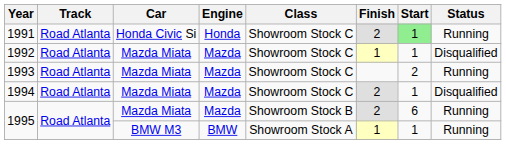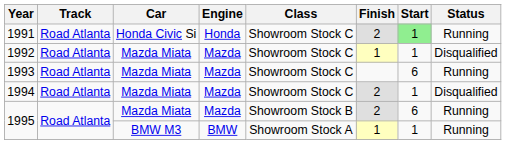 <table class="wikitable" style="text-align:center; font-size:90%">
 <tr>
 <th>Year</th>
 <th>Track</th>
 <th>Car</th>
 <th>Engine</th>
 <th>Class</th>
 <th>Finish</th>
 <th>Start</th>
 <th>Status</th>
 </tr>
 <tr>
 <td>1991</td>
 <td><a href='#'>Road Atlanta</a></td>
 <td><a href='#'>Honda Civic</a> Si</td>
 <td><a href='#'>Honda</a></td>
 <td>Showroom Stock C</td>
 <td style="background:#DFDFDF;">2</td>
 <td style="background: lightgreen;">1</td>
 <td>Running</td>
 </tr>
 <tr>
 <td>1992</td>
 <td><a href='#'>Road Atlanta</a></td>
 <td><a href='#'>Mazda Miata</a></td>
 <td><a href='#'>Mazda</a></td>
 <td>Showroom Stock C</td>
 <td style="background:#FFFFBF;">1</td>
 <td>1</td>
 <td>Disqualified</td>
 </tr>
 <tr>
 <td>1993</td>
 <td><a href='#'>Road Atlanta</a></td>
 <td><a href='#'>Mazda Miata</a></td>
 <td><a href='#'>Mazda</a></td>
 <td>Showroom Stock C</td>
 <td></td>
-<td>2</td>
+<td>6</td>
 <td>Running</td>
 </tr>
 <tr>
 <td>1994</td>
 <td><a href='#'>Road Atlanta</a></td>
 <td><a href='#'>Mazda Miata</a></td>
 <td><a href='#'>Mazda</a></td>
 <td>Showroom Stock C</td>
 <td style="background:#DFDFDF;">2</td>
 <td>1</td>
 <td>Disqualified</td>
 </tr>
 <tr>
 <td rowspan=2>1995</td>
 <td rowspan=2><a href='#'>Road Atlanta</a></td>
 <td><a href='#'>Mazda Miata</a></td>
 <td><a href='#'>Mazda</a></td>
 <td>Showroom Stock B</td>
 <td style="background:#DFDFDF;">2</td>
 <td>6</td>
 <td>Running</td>
 </tr>
 <tr>
 <td><a href='#'>BMW M3</a></td>
 <td><a href='#'>BMW</a></td>
 <td>Showroom Stock A</td>
 <td style="background:#FFFFBF;">1</td>
 <td>1</td>
 <td>Running</td>
 </tr>
 </table>
